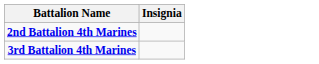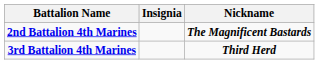 <table class="wikitable sortable" style="text-align:center;">
 <tr bgcolor="#CCCCCC">
 <th><strong>Battalion Name</strong></th>
 <th><strong>Insignia</strong></th>
+<th><strong>Nickname</strong></th>
 </tr>
 <tr>
 <td><strong><a href='#'>2nd Battalion 4th Marines</a></strong></td>
 <td></td>
+<td><strong><em>The Magnificent Bastards</em></strong></td>
 </tr>
 <tr>
 <td><strong><a href='#'>3rd Battalion 4th Marines</a></strong></td>
 <td></td>
+<td><strong><em>Third Herd</em></strong></td>
 </tr>
 </table>
